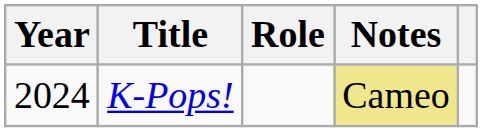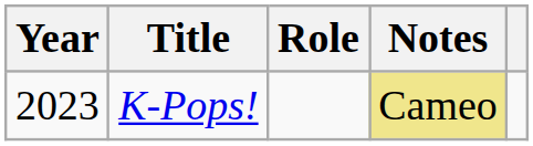 <table class="wikitable sortable plainrowheaders">
 <tr>
 <th scope="col">Year</th>
 <th scope="col">Title</th>
 <th scope="col">Role</th>
 <th scope="col">Notes</th>
 <th scope="col" class="unsortable"></th>
 </tr>
 <tr>
-<td>2024</td>
+<td>2023</td>
 <td><em><a href='#'>K-Pops!</a></em></td>
 <td></td>
 <td style="background: khaki;">Cameo</td>
 <td align="center"></td>
 </tr>
 </table>
